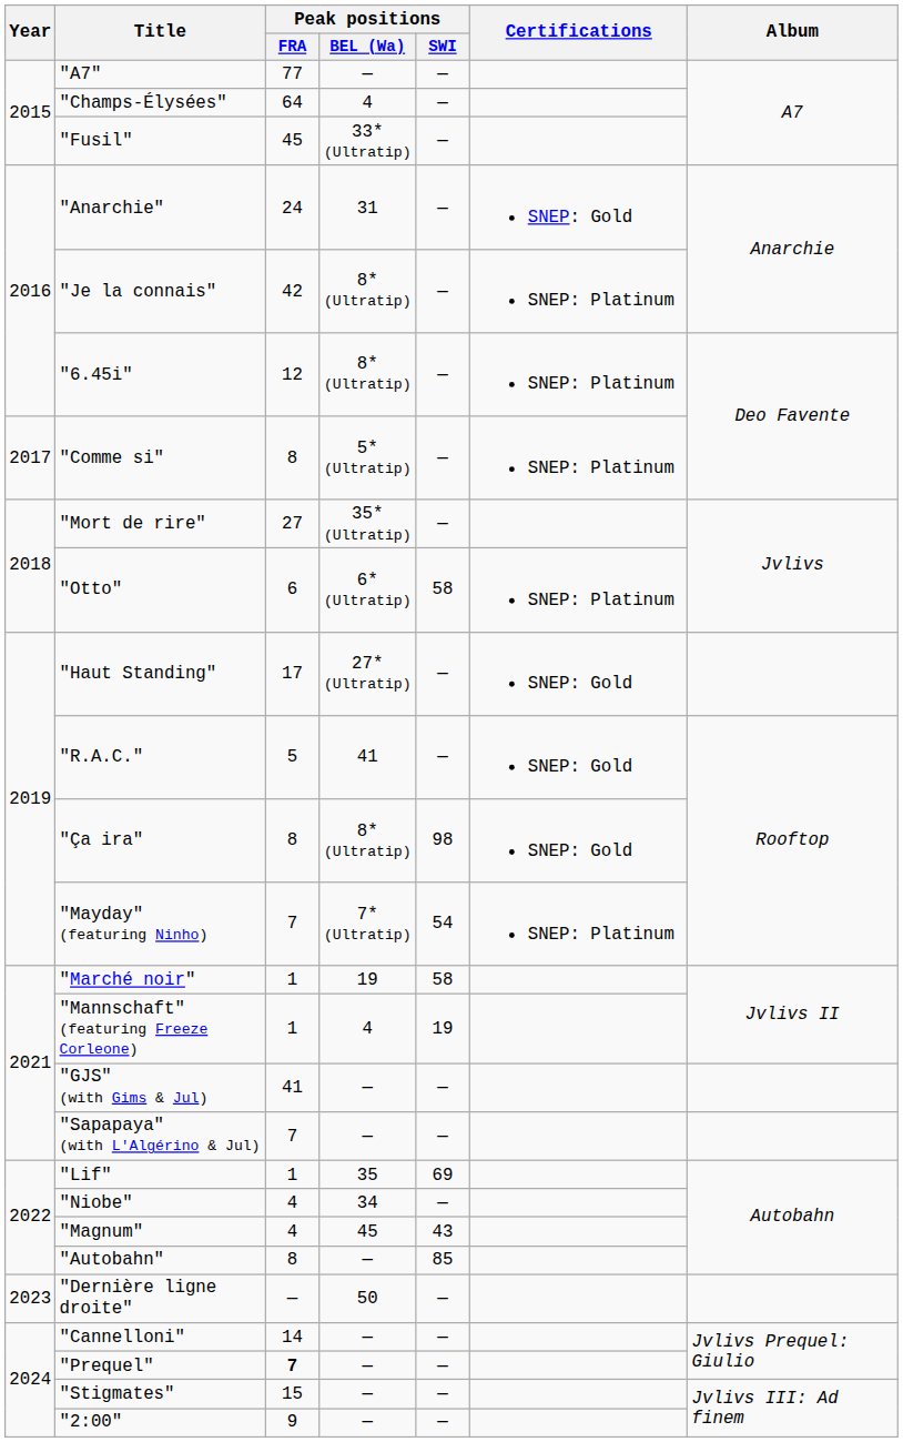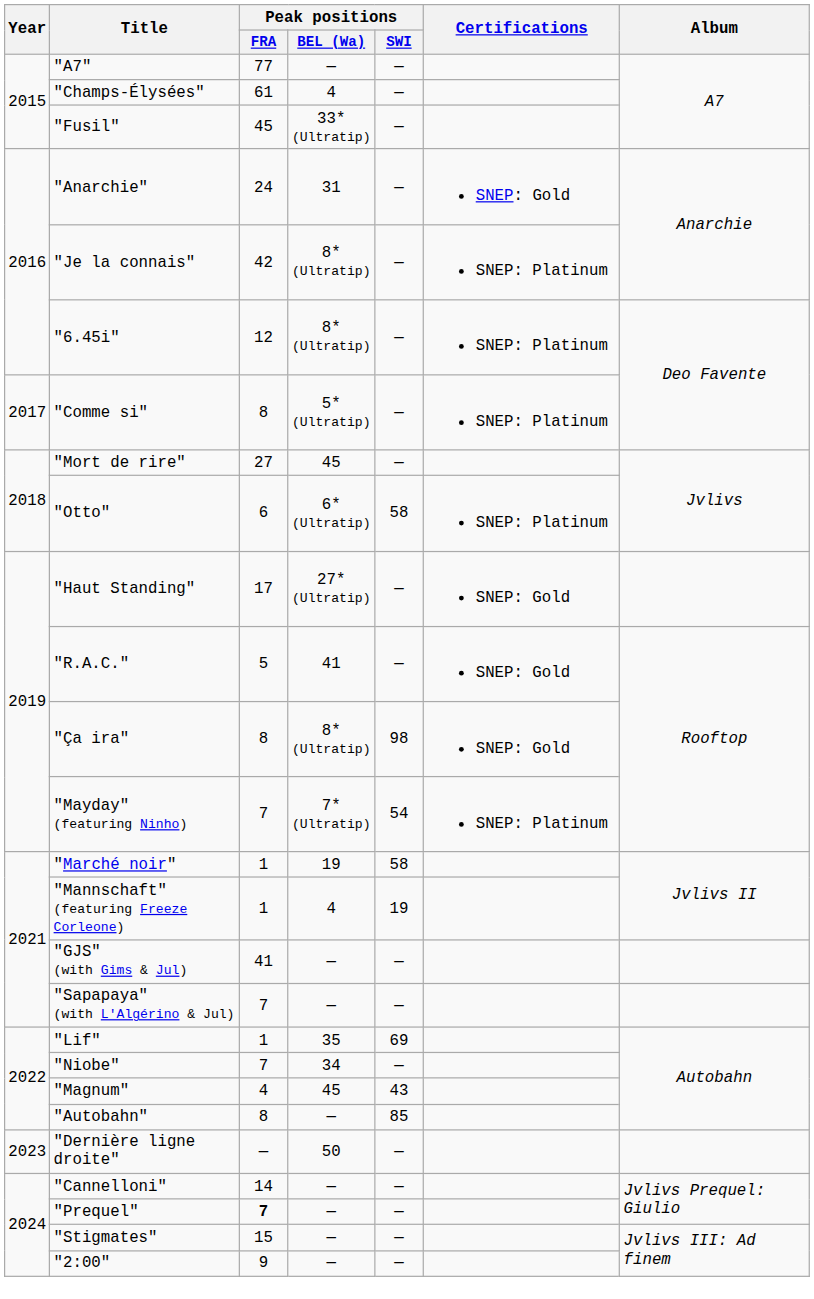 <table class="wikitable">
 <tr>
 <th align="center" rowspan="2" width="10">Year</th>
 <th align="center" rowspan="2" width="150">Title</th>
 <th align="center" colspan="3" width="20">Peak positions</th>
 <th scope="col" rowspan="2" style="width:12em;"><a href='#'>Certifications</a></th>
 <th align="center" rowspan="2" width="150">Album</th>
 </tr>
 <tr>
 <th scope="col" style="width:3em;font-size:90%;"><a href='#'>FRA</a><br></th>
 <th scope="col" style="width:3em;font-size:90%;"><a href='#'>BEL (Wa)</a><br></th>
 <th scope="col" style="width:3em;font-size:90%;"><a href='#'>SWI</a><br></th>
 </tr>
 <tr>
 <td style="text-align:center;" rowspan=3>2015</td>
 <td>"A7"</td>
 <td style="text-align:center;">77</td>
 <td style="text-align:center;">—</td>
 <td style="text-align:center;">—</td>
 <td></td>
 <td style="text-align:center;" rowspan=3><em>A7</em></td>
 </tr>
 <tr>
 <td>"Champs-Élysées"</td>
-<td style="text-align:center;">64</td>
+<td style="text-align:center;">61</td>
 <td style="text-align:center;">4</td>
 <td style="text-align:center;">—</td>
 <td></td>
 </tr>
 <tr>
 <td>"Fusil"</td>
 <td style="text-align:center;">45</td>
 <td style="text-align:center;">33*<br><small>(Ultratip)</small></td>
 <td style="text-align:center;">—</td>
 <td></td>
 </tr>
 <tr>
 <td style="text-align:center;" rowspan=3>2016</td>
 <td>"Anarchie"</td>
 <td style="text-align:center;">24</td>
 <td style="text-align:center;">31</td>
 <td style="text-align:center;">—</td>
 <td><br><ul><li><a href='#'>SNEP</a>: Gold</li></ul></td>
 <td style="text-align:center;" rowspan=2><em>Anarchie</em></td>
 </tr>
 <tr>
 <td>"Je la connais"</td>
 <td style="text-align:center;">42</td>
 <td style="text-align:center;">8*<br><small>(Ultratip)</small></td>
 <td style="text-align:center;">—</td>
 <td><br><ul><li>SNEP: Platinum</li></ul></td>
 </tr>
 <tr>
 <td>"6.45i"</td>
 <td style="text-align:center;">12<br></td>
 <td style="text-align:center;">8*<br><small>(Ultratip)</small></td>
 <td style="text-align:center;">—</td>
 <td><br><ul><li>SNEP: Platinum</li></ul></td>
 <td style="text-align:center;" rowspan="2"><em>Deo Favente</em></td>
 </tr>
 <tr>
 <td style="text-align:center;" rowspan="1">2017</td>
 <td>"Comme si"</td>
 <td style="text-align:center;">8</td>
 <td style="text-align:center;">5*<br><small>(Ultratip)</small></td>
 <td style="text-align:center;">—</td>
 <td><br><ul><li>SNEP: Platinum</li></ul></td>
 </tr>
 <tr>
 <td style="text-align:center;" rowspan=2>2018</td>
 <td>"Mort de rire"</td>
 <td style="text-align:center;">27</td>
-<td style="text-align:center;">35*<br><small>(Ultratip)</small></td>
+<td style="text-align:center;">45</td>
 <td style="text-align:center;">—</td>
 <td></td>
 <td style="text-align:center;" rowspan=2><em>Jvlivs</em></td>
 </tr>
 <tr>
 <td>"Otto"</td>
 <td style="text-align:center;">6</td>
 <td style="text-align:center;">6*<br><small>(Ultratip)</small></td>
 <td style="text-align:center;">58</td>
 <td><br><ul><li>SNEP: Platinum</li></ul></td>
 </tr>
 <tr>
 <td style="text-align:center;" rowspan="4">2019</td>
 <td>"Haut Standing"</td>
 <td style="text-align:center;">17</td>
 <td style="text-align:center;">27*<br><small>(Ultratip)</small></td>
 <td style="text-align:center;">—</td>
 <td><br><ul><li>SNEP: Gold</li></ul></td>
 <td></td>
 </tr>
 <tr>
 <td>"R.A.C."</td>
 <td style="text-align:center;">5</td>
 <td style="text-align:center;">41</td>
 <td style="text-align:center;">—</td>
 <td><br><ul><li>SNEP: Gold</li></ul></td>
 <td style="text-align:center" rowspan="3"><em>Rooftop</em></td>
 </tr>
 <tr>
 <td>"Ça ira"</td>
 <td style="text-align:center;">8</td>
 <td style="text-align:center;">8*<br><small>(Ultratip)</small></td>
 <td style="text-align:center;">98</td>
 <td><br><ul><li>SNEP: Gold</li></ul></td>
 </tr>
 <tr>
 <td>"Mayday"<br><small>(featuring <a href='#'>Ninho</a>)</small></td>
 <td style="text-align:center;">7</td>
 <td style="text-align:center;">7*<br><small>(Ultratip)</small></td>
 <td style="text-align:center;">54</td>
 <td><br><ul><li>SNEP: Platinum</li></ul></td>
 </tr>
 <tr>
 <td style="text-align:center;" rowspan=4>2021</td>
 <td>"<a href='#'>Marché noir</a>"</td>
 <td style="text-align:center;">1</td>
 <td style="text-align:center;">19</td>
 <td style="text-align:center;">58</td>
 <td></td>
 <td style="text-align:center;" rowspan=2><em>Jvlivs II</em></td>
 </tr>
 <tr>
 <td>"Mannschaft" <br><small>(featuring <a href='#'>Freeze Corleone</a>)</small></td>
 <td style="text-align:center;">1</td>
 <td style="text-align:center;">4</td>
 <td style="text-align:center;">19</td>
 <td></td>
 </tr>
 <tr>
 <td>"GJS" <br><small>(with <a href='#'>Gims</a> & <a href='#'>Jul</a>)</small></td>
 <td style="text-align:center;">41</td>
 <td style="text-align:center;">—</td>
 <td style="text-align:center;">—</td>
 <td></td>
 <td style="text-align:center;"></td>
 </tr>
 <tr>
 <td>"Sapapaya" <br><small>(with <a href='#'>L'Algérino</a> & Jul)</small></td>
 <td style="text-align:center;">7</td>
 <td style="text-align:center;">—</td>
 <td style="text-align:center;">—</td>
 <td></td>
 <td></td>
 </tr>
 <tr>
 <td style="text-align:center;" rowspan="4">2022</td>
 <td>"Lif"</td>
 <td style="text-align:center;">1</td>
 <td style="text-align:center;">35</td>
 <td style="text-align:center;">69</td>
 <td></td>
 <td style="text-align:center;" rowspan=4><em>Autobahn</em></td>
 </tr>
 <tr>
 <td>"Niobe"</td>
-<td style="text-align:center;">4</td>
+<td style="text-align:center;">7</td>
 <td style="text-align:center;">34</td>
 <td style="text-align:center;">—</td>
 <td></td>
 </tr>
 <tr>
 <td>"Magnum"</td>
 <td style="text-align:center;">4</td>
 <td style="text-align:center;">45</td>
 <td style="text-align:center;">43</td>
 <td></td>
 </tr>
 <tr>
 <td>"Autobahn"</td>
 <td style="text-align:center;">8</td>
 <td style="text-align:center;">—</td>
 <td style="text-align:center;">85</td>
 <td></td>
 </tr>
 <tr>
 <td style="text-align:center;">2023</td>
 <td>"Dernière ligne droite"</td>
 <td style="text-align:center;">—</td>
 <td style="text-align:center;">50</td>
 <td style="text-align:center;">—</td>
 <td></td>
 <td></td>
 </tr>
 <tr>
 <td style="text-align:center;" rowspan=4>2024</td>
 <td>"Cannelloni"</td>
 <td style="text-align:center;">14</td>
 <td style="text-align:center;">—</td>
 <td style="text-align:center;">—</td>
 <td></td>
 <td rowspan=2><em>Jvlivs Prequel: Giulio</em></td>
 </tr>
 <tr>
 <td>"Prequel"</td>
 <td style="text-align:center;"><strong>7</strong></td>
 <td style="text-align:center;">—</td>
 <td style="text-align:center;">—</td>
 <td></td>
 </tr>
 <tr>
 <td>"Stigmates"</td>
 <td style="text-align:center;">15</td>
 <td style="text-align:center;">—</td>
 <td style="text-align:center;">—</td>
 <td></td>
 <td rowspan=2><em>Jvlivs III: Ad finem</em></td>
 </tr>
 <tr>
 <td>"2:00"</td>
 <td style="text-align:center;">9</td>
 <td style="text-align:center;">—</td>
 <td style="text-align:center;">—</td>
 <td></td>
 </tr>
 </table>
